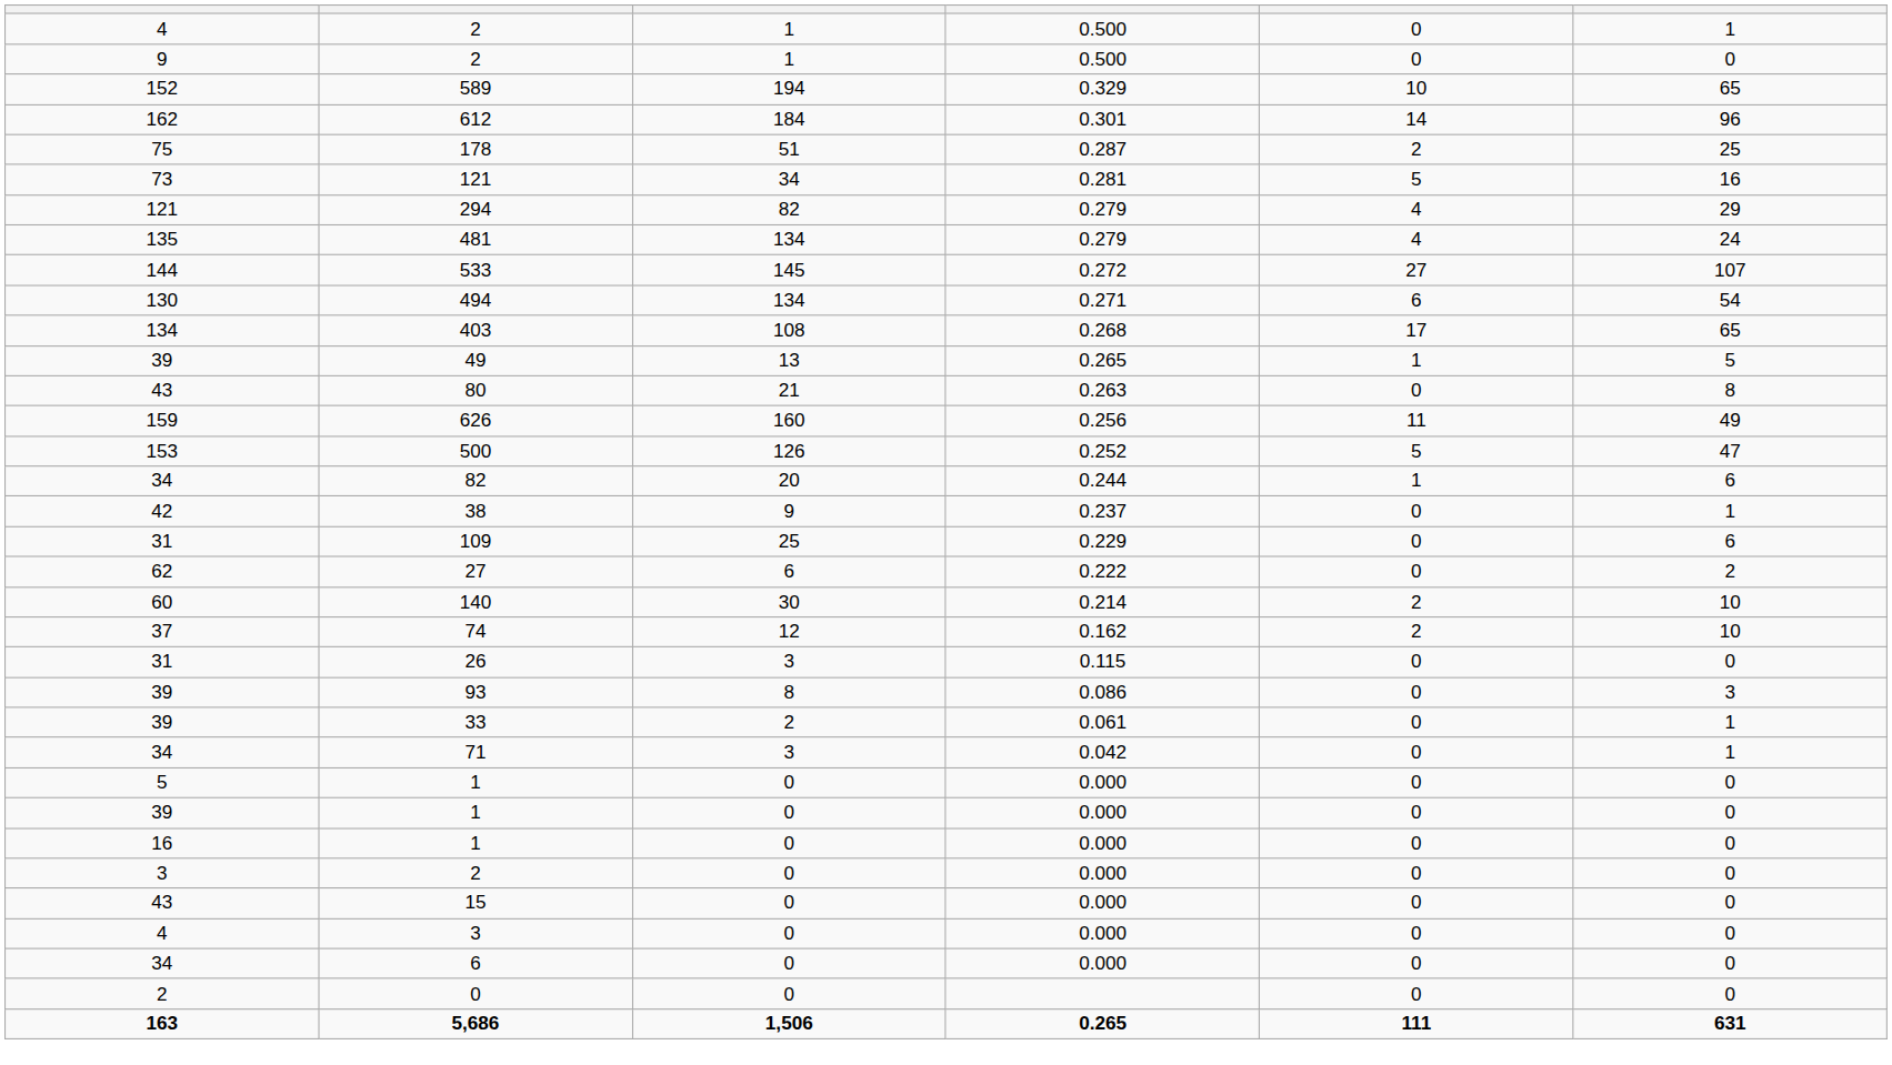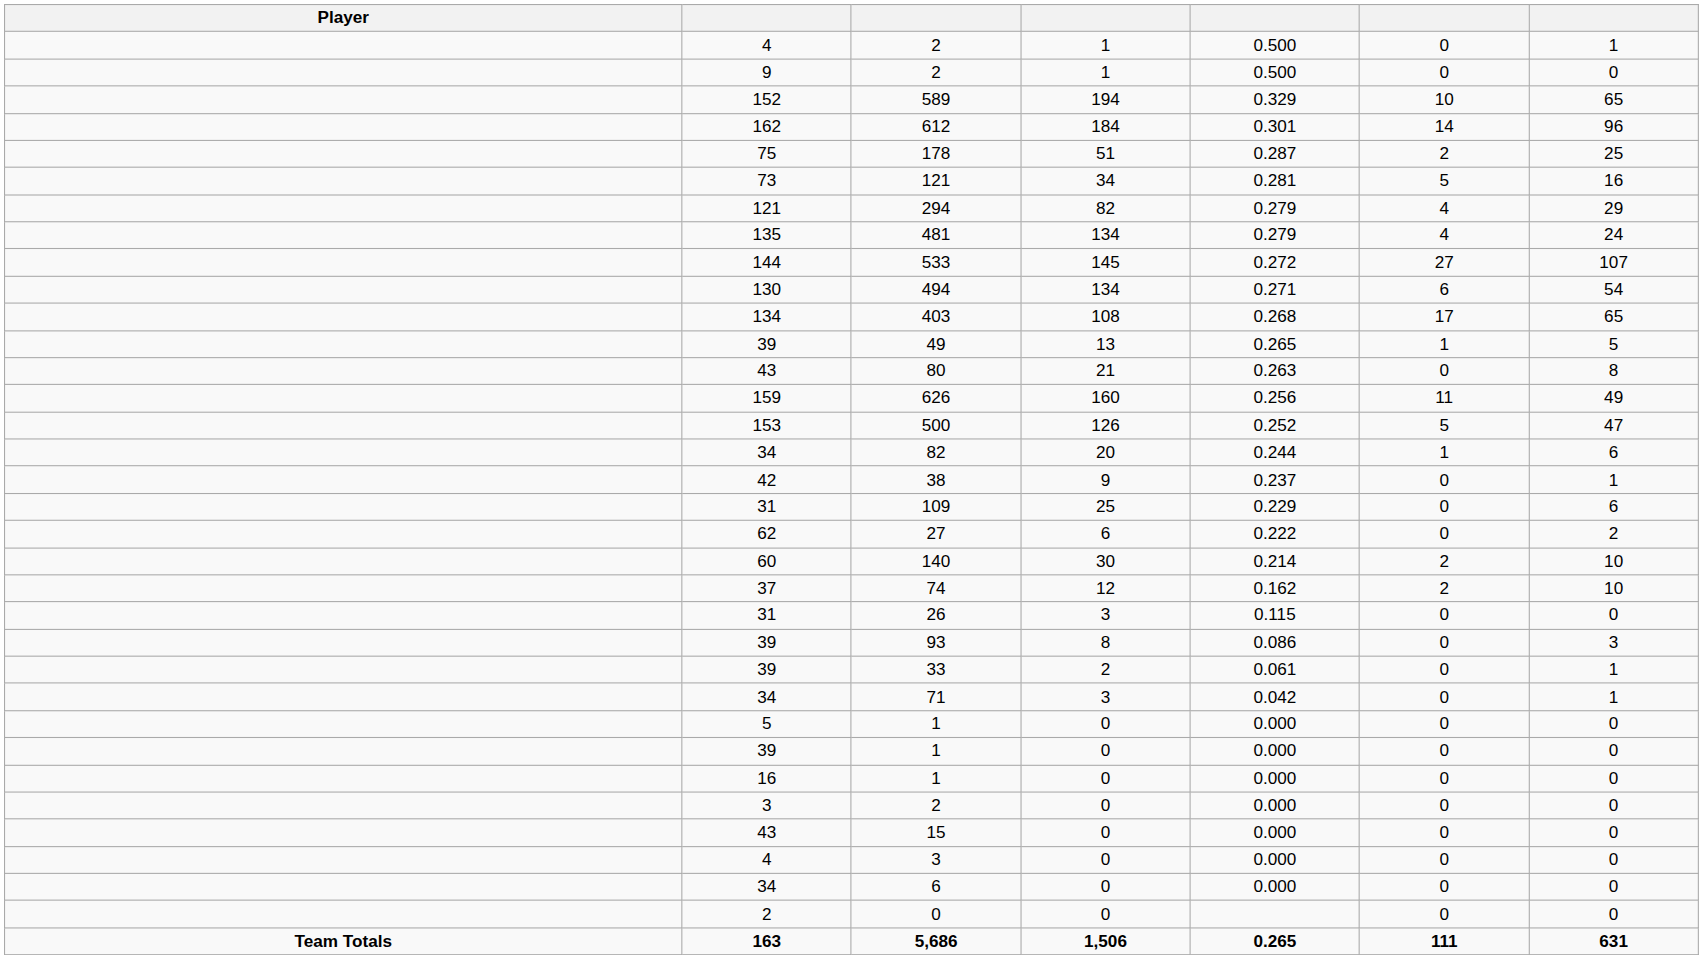 <table class="wikitable sortable" style="text-align:center;" width="100%">
 <tr>
+<th width="40%">Player</th>
 <th width="10%"></th>
 <th width="10%"></th>
 <th width="10%"></th>
 <th width="10%"></th>
 <th width="10%"></th>
 <th width="10%"></th>
 </tr>
 <tr>
+<td></td>
 <td>4</td>
 <td>2</td>
 <td>1</td>
 <td>0.500</td>
 <td>0</td>
 <td>1</td>
 </tr>
 <tr>
+<td></td>
 <td>9</td>
 <td>2</td>
 <td>1</td>
 <td>0.500</td>
 <td>0</td>
 <td>0</td>
 </tr>
 <tr>
+<td></td>
 <td>152</td>
 <td>589</td>
 <td>194</td>
 <td>0.329</td>
 <td>10</td>
 <td>65</td>
 </tr>
 <tr>
+<td></td>
 <td>162</td>
 <td>612</td>
 <td>184</td>
 <td>0.301</td>
 <td>14</td>
 <td>96</td>
 </tr>
 <tr>
+<td></td>
 <td>75</td>
 <td>178</td>
 <td>51</td>
 <td>0.287</td>
 <td>2</td>
 <td>25</td>
 </tr>
 <tr>
+<td></td>
 <td>73</td>
 <td>121</td>
 <td>34</td>
 <td>0.281</td>
 <td>5</td>
 <td>16</td>
 </tr>
 <tr>
+<td></td>
 <td>121</td>
 <td>294</td>
 <td>82</td>
 <td>0.279</td>
 <td>4</td>
 <td>29</td>
 </tr>
 <tr>
+<td></td>
 <td>135</td>
 <td>481</td>
 <td>134</td>
 <td>0.279</td>
 <td>4</td>
 <td>24</td>
 </tr>
 <tr>
+<td></td>
 <td>144</td>
 <td>533</td>
 <td>145</td>
 <td>0.272</td>
 <td>27</td>
 <td>107</td>
 </tr>
 <tr>
+<td></td>
 <td>130</td>
 <td>494</td>
 <td>134</td>
 <td>0.271</td>
 <td>6</td>
 <td>54</td>
 </tr>
 <tr>
+<td></td>
 <td>134</td>
 <td>403</td>
 <td>108</td>
 <td>0.268</td>
 <td>17</td>
 <td>65</td>
 </tr>
 <tr>
+<td></td>
 <td>39</td>
 <td>49</td>
 <td>13</td>
 <td>0.265</td>
 <td>1</td>
 <td>5</td>
 </tr>
 <tr>
+<td></td>
 <td>43</td>
 <td>80</td>
 <td>21</td>
 <td>0.263</td>
 <td>0</td>
 <td>8</td>
 </tr>
 <tr>
+<td></td>
 <td>159</td>
 <td>626</td>
 <td>160</td>
 <td>0.256</td>
 <td>11</td>
 <td>49</td>
 </tr>
 <tr>
+<td></td>
 <td>153</td>
 <td>500</td>
 <td>126</td>
 <td>0.252</td>
 <td>5</td>
 <td>47</td>
 </tr>
 <tr>
+<td></td>
 <td>34</td>
 <td>82</td>
 <td>20</td>
 <td>0.244</td>
 <td>1</td>
 <td>6</td>
 </tr>
 <tr>
+<td></td>
 <td>42</td>
 <td>38</td>
 <td>9</td>
 <td>0.237</td>
 <td>0</td>
 <td>1</td>
 </tr>
 <tr>
+<td></td>
 <td>31</td>
 <td>109</td>
 <td>25</td>
 <td>0.229</td>
 <td>0</td>
 <td>6</td>
 </tr>
 <tr>
+<td></td>
 <td>62</td>
 <td>27</td>
 <td>6</td>
 <td>0.222</td>
 <td>0</td>
 <td>2</td>
 </tr>
 <tr>
+<td></td>
 <td>60</td>
 <td>140</td>
 <td>30</td>
 <td>0.214</td>
 <td>2</td>
 <td>10</td>
 </tr>
 <tr>
+<td></td>
 <td>37</td>
 <td>74</td>
 <td>12</td>
 <td>0.162</td>
 <td>2</td>
 <td>10</td>
 </tr>
 <tr>
+<td></td>
 <td>31</td>
 <td>26</td>
 <td>3</td>
 <td>0.115</td>
 <td>0</td>
 <td>0</td>
 </tr>
 <tr>
+<td></td>
 <td>39</td>
 <td>93</td>
 <td>8</td>
 <td>0.086</td>
 <td>0</td>
 <td>3</td>
 </tr>
 <tr>
+<td></td>
 <td>39</td>
 <td>33</td>
 <td>2</td>
 <td>0.061</td>
 <td>0</td>
 <td>1</td>
 </tr>
 <tr>
+<td></td>
 <td>34</td>
 <td>71</td>
 <td>3</td>
 <td>0.042</td>
 <td>0</td>
 <td>1</td>
 </tr>
 <tr>
+<td></td>
 <td>5</td>
 <td>1</td>
 <td>0</td>
 <td>0.000</td>
 <td>0</td>
 <td>0</td>
 </tr>
 <tr>
+<td></td>
 <td>39</td>
 <td>1</td>
 <td>0</td>
 <td>0.000</td>
 <td>0</td>
 <td>0</td>
 </tr>
 <tr>
+<td></td>
 <td>16</td>
 <td>1</td>
 <td>0</td>
 <td>0.000</td>
 <td>0</td>
 <td>0</td>
 </tr>
 <tr>
+<td></td>
 <td>3</td>
 <td>2</td>
 <td>0</td>
 <td>0.000</td>
 <td>0</td>
 <td>0</td>
 </tr>
 <tr>
+<td></td>
 <td>43</td>
 <td>15</td>
 <td>0</td>
 <td>0.000</td>
 <td>0</td>
 <td>0</td>
 </tr>
 <tr>
+<td></td>
 <td>4</td>
 <td>3</td>
 <td>0</td>
 <td>0.000</td>
 <td>0</td>
 <td>0</td>
 </tr>
 <tr>
+<td></td>
 <td>34</td>
 <td>6</td>
 <td>0</td>
 <td>0.000</td>
 <td>0</td>
 <td>0</td>
 </tr>
 <tr>
+<td></td>
 <td>2</td>
 <td>0</td>
 <td>0</td>
 <td></td>
 <td>0</td>
 <td>0</td>
 </tr>
 <tr>
+<td><strong>Team Totals</strong></td>
 <td><strong>163</strong></td>
 <td><strong>5,686</strong></td>
 <td><strong>1,506</strong></td>
 <td><strong>0.265</strong></td>
 <td><strong>111</strong></td>
 <td><strong>631</strong></td>
 </tr>
 </table>
